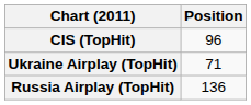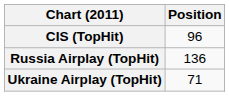 <table class="wikitable sortable plainrowheaders" style="text-align:center;">
 <tr>
 <th scope="col">Chart (2011)</th>
 <th scope="col">Position</th>
 </tr>
 <tr>
 <th scope="row">CIS (TopHit)</th>
 <td>96</td>
 </tr>
 <tr>
+<th scope="row">Russia Airplay (TopHit)</th>
+<td>136</td>
+</tr>
+<tr>
 <th scope="row">Ukraine Airplay (TopHit)</th>
 <td>71</td>
 </tr>
-<tr>
-<th scope="row">Russia Airplay (TopHit)</th>
-<td>136</td>
-</tr>
 </table>
